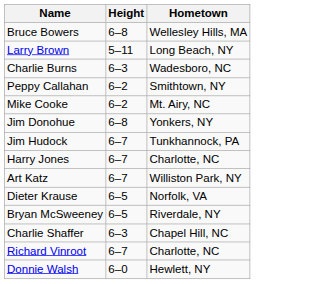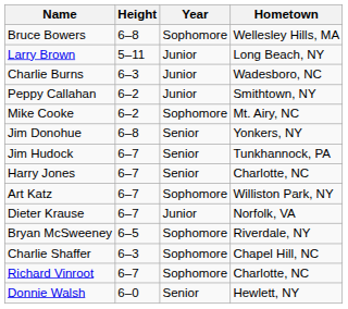 <table class="wikitable" border="1">
 <tr>
 <th>Name</th>
 <th>Height</th>
+<th>Year</th>
 <th>Hometown </th>
 </tr>
 <tr>
 <td>Bruce Bowers</td>
 <td>6–8</td>
+<td>Sophomore</td>
 <td>Wellesley Hills, MA</td>
 </tr>
 <tr>
 <td><a href='#'>Larry Brown</a></td>
 <td>5–11</td>
+<td>Junior</td>
 <td>Long Beach, NY</td>
 </tr>
 <tr>
 <td>Charlie Burns</td>
 <td>6–3</td>
+<td>Junior</td>
 <td>Wadesboro, NC</td>
 </tr>
 <tr>
 <td>Peppy Callahan</td>
 <td>6–2</td>
+<td>Junior</td>
 <td>Smithtown, NY</td>
 </tr>
 <tr>
 <td>Mike Cooke</td>
 <td>6–2</td>
+<td>Sophomore</td>
 <td>Mt. Airy, NC</td>
 </tr>
 <tr>
 <td>Jim Donohue</td>
 <td>6–8</td>
+<td>Senior</td>
 <td>Yonkers, NY</td>
 </tr>
 <tr>
 <td>Jim Hudock</td>
 <td>6–7</td>
+<td>Senior</td>
 <td>Tunkhannock, PA</td>
 </tr>
 <tr>
 <td>Harry Jones</td>
 <td>6–7</td>
+<td>Senior</td>
 <td>Charlotte, NC</td>
 </tr>
 <tr>
 <td>Art Katz</td>
 <td>6–7</td>
+<td>Sophomore</td>
 <td>Williston Park, NY</td>
 </tr>
 <tr>
 <td>Dieter Krause</td>
-<td>6–5</td>
+<td>6–7</td>
+<td>Junior</td>
 <td>Norfolk, VA</td>
 </tr>
 <tr>
 <td>Bryan McSweeney</td>
 <td>6–5</td>
+<td>Sophomore</td>
 <td>Riverdale, NY</td>
 </tr>
 <tr>
 <td>Charlie Shaffer</td>
 <td>6–3</td>
+<td>Sophomore</td>
 <td>Chapel Hill, NC</td>
 </tr>
 <tr>
 <td><a href='#'>Richard Vinroot</a></td>
 <td>6–7</td>
+<td>Sophomore</td>
 <td>Charlotte, NC</td>
 </tr>
 <tr>
 <td><a href='#'>Donnie Walsh</a></td>
 <td>6–0</td>
+<td>Senior</td>
 <td>Hewlett, NY</td>
 </tr>
 </table>
